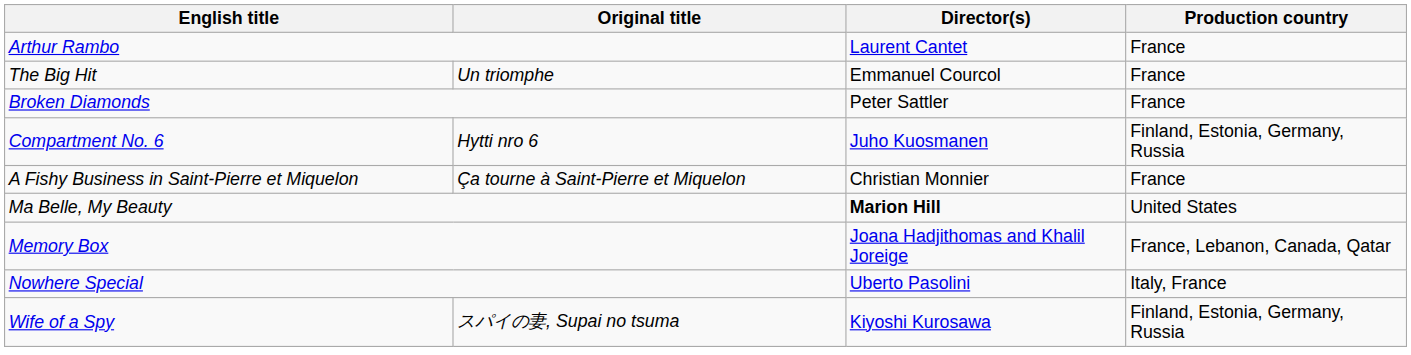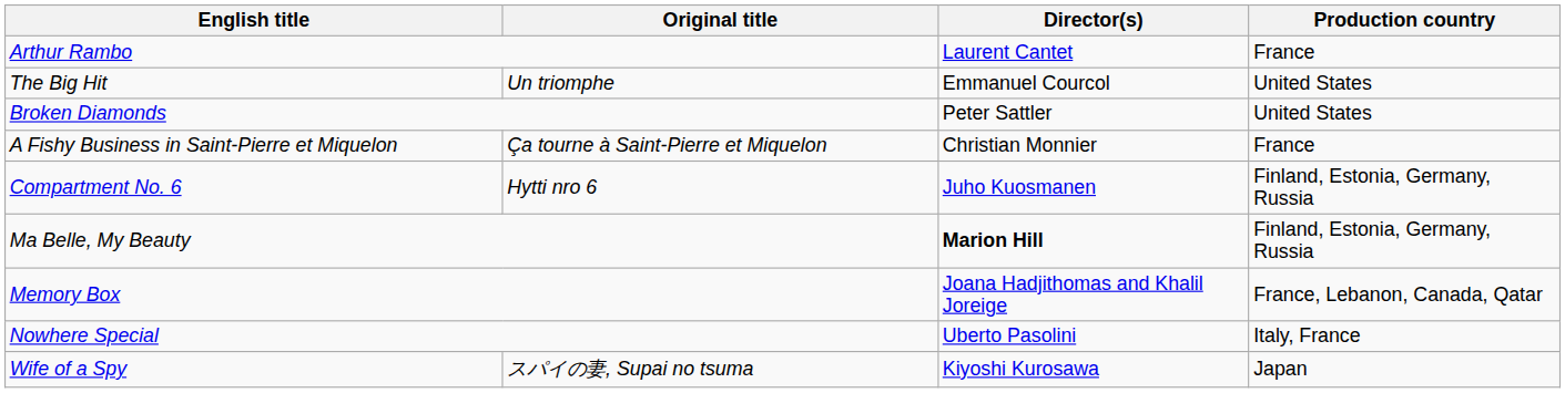 <table class="wikitable" width=100%>
 <tr>
 <th scope="col" width="32%">English title</th>
 <th scope="col" width="28%">Original title</th>
 <th scope="col" width="20%">Director(s)</th>
 <th scope="col" width="20%">Production country</th>
 </tr>
 <tr>
 <td colspan=2><em><a href='#'>Arthur Rambo</a></em></td>
 <td><a href='#'>Laurent Cantet</a></td>
 <td>France</td>
 </tr>
 <tr>
 <td><em>The Big Hit</em></td>
 <td><em>Un triomphe</em></td>
 <td>Emmanuel Courcol</td>
-<td>France</td>
+<td>United States</td>
 </tr>
 <tr>
 <td colspan=2><em><a href='#'>Broken Diamonds</a></em></td>
 <td>Peter Sattler</td>
+<td>United States</td>
+</tr>
+<tr>
+<td><em>A Fishy Business in Saint-Pierre et Miquelon</em></td>
+<td><em>Ça tourne à Saint-Pierre et Miquelon</em></td>
+<td>Christian Monnier</td>
 <td>France</td>
 </tr>
 <tr>
 <td><em><a href='#'>Compartment No. 6</a></em></td>
 <td><em>Hytti nro 6</em></td>
 <td><a href='#'>Juho Kuosmanen</a></td>
 <td>Finland, Estonia, Germany, Russia</td>
 </tr>
 <tr>
-<td><em>A Fishy Business in Saint-Pierre et Miquelon</em></td>
-<td><em>Ça tourne à Saint-Pierre et Miquelon</em></td>
-<td>Christian Monnier</td>
-<td>France</td>
-</tr>
-<tr>
 <td colspan=2><em>Ma Belle, My Beauty</em></td>
 <td><strong>Marion Hill</strong></td>
-<td>United States</td>
+<td>Finland, Estonia, Germany, Russia</td>
 </tr>
 <tr>
 <td colspan=2><em><a href='#'>Memory Box</a></em></td>
 <td><a href='#'>Joana Hadjithomas and Khalil Joreige</a></td>
 <td>France, Lebanon, Canada, Qatar</td>
 </tr>
 <tr>
 <td colspan=2><em><a href='#'>Nowhere Special</a></em></td>
 <td><a href='#'>Uberto Pasolini</a></td>
 <td>Italy, France</td>
 </tr>
 <tr>
 <td><em><a href='#'>Wife of a Spy</a></em></td>
 <td><em>スパイの妻, Supai no tsuma</em></td>
 <td><a href='#'>Kiyoshi Kurosawa</a></td>
-<td>Finland, Estonia, Germany, Russia</td>
+<td>Japan</td>
 </tr>
 </table>
